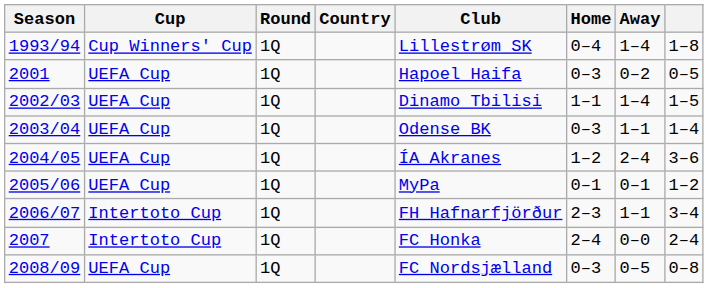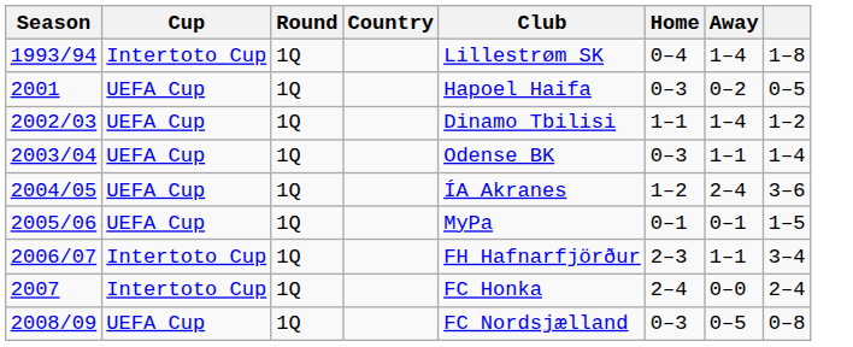 <table class="wikitable">
 <tr>
 <th>Season</th>
 <th>Cup</th>
 <th>Round</th>
 <th>Country</th>
 <th>Club</th>
 <th>Home</th>
 <th>Away</th>
 <th></th>
 </tr>
 <tr>
 <td><a href='#'>1993/94</a></td>
-<td><a href='#'>Cup Winners' Cup</a></td>
+<td><a href='#'>Intertoto Cup</a></td>
 <td>1Q</td>
 <td></td>
 <td><a href='#'>Lillestrøm SK</a></td>
 <td>0–4</td>
 <td>1–4</td>
 <td>1–8</td>
 </tr>
 <tr>
 <td><a href='#'>2001</a></td>
 <td><a href='#'>UEFA Cup</a></td>
 <td>1Q</td>
 <td></td>
 <td><a href='#'>Hapoel Haifa</a></td>
 <td>0–3</td>
 <td>0–2</td>
 <td>0–5</td>
 </tr>
 <tr>
 <td><a href='#'>2002/03</a></td>
 <td><a href='#'>UEFA Cup</a></td>
 <td>1Q</td>
 <td></td>
 <td><a href='#'>Dinamo Tbilisi</a></td>
 <td>1–1</td>
 <td>1–4</td>
-<td>1–5</td>
+<td>1–2</td>
 </tr>
 <tr>
 <td><a href='#'>2003/04</a></td>
 <td><a href='#'>UEFA Cup</a></td>
 <td>1Q</td>
 <td></td>
 <td><a href='#'>Odense BK</a></td>
 <td>0–3</td>
 <td>1–1</td>
 <td>1–4</td>
 </tr>
 <tr>
 <td><a href='#'>2004/05</a></td>
 <td><a href='#'>UEFA Cup</a></td>
 <td>1Q</td>
 <td></td>
 <td><a href='#'>ÍA Akranes</a></td>
 <td>1–2</td>
 <td>2–4</td>
 <td>3–6</td>
 </tr>
 <tr>
 <td><a href='#'>2005/06</a></td>
 <td><a href='#'>UEFA Cup</a></td>
 <td>1Q</td>
 <td></td>
 <td><a href='#'>MyPa</a></td>
 <td>0–1</td>
 <td>0–1</td>
-<td>1–2</td>
+<td>1–5</td>
 </tr>
 <tr>
 <td><a href='#'>2006/07</a></td>
 <td><a href='#'>Intertoto Cup</a></td>
 <td>1Q</td>
 <td></td>
 <td><a href='#'>FH Hafnarfjörður</a></td>
 <td>2–3</td>
 <td>1–1</td>
 <td>3–4</td>
 </tr>
 <tr>
 <td><a href='#'>2007</a></td>
 <td><a href='#'>Intertoto Cup</a></td>
 <td>1Q</td>
 <td></td>
 <td><a href='#'>FC Honka</a></td>
 <td>2–4</td>
 <td>0–0</td>
 <td>2–4</td>
 </tr>
 <tr>
 <td><a href='#'>2008/09</a></td>
 <td><a href='#'>UEFA Cup</a></td>
 <td>1Q</td>
 <td></td>
 <td><a href='#'>FC Nordsjælland</a></td>
 <td>0–3</td>
 <td>0–5</td>
 <td>0–8</td>
 </tr>
 </table>
